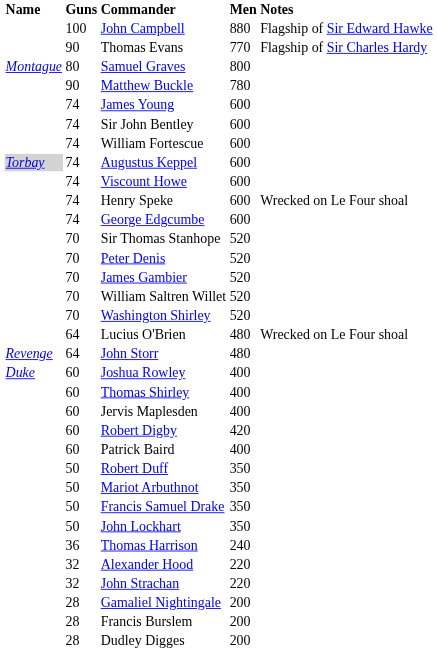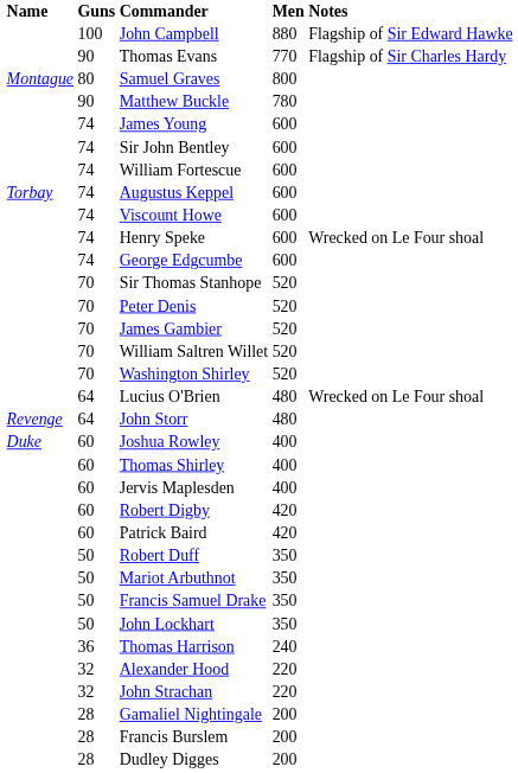 <table>
 <tr>
 <td><strong>Name</strong></td>
 <td><strong>Guns</strong></td>
 <td><strong>Commander</strong></td>
 <td><strong>Men</strong></td>
 <td><strong>Notes</strong></td>
 </tr>
 <tr>
 <td></td>
 <td>100</td>
 <td><a href='#'>John Campbell</a></td>
 <td>880</td>
 <td>Flagship of <a href='#'>Sir Edward Hawke</a></td>
 </tr>
 <tr>
 <td></td>
 <td>90</td>
 <td>Thomas Evans</td>
 <td>770</td>
 <td>Flagship of <a href='#'>Sir Charles Hardy</a></td>
 </tr>
 <tr>
 <td><em><a href='#'>Montague</a></em></td>
 <td>80</td>
 <td><a href='#'>Samuel Graves</a></td>
 <td>800</td>
 <td></td>
 </tr>
 <tr>
 <td></td>
 <td>90</td>
 <td><a href='#'>Matthew Buckle</a></td>
 <td>780</td>
 <td></td>
 </tr>
 <tr>
 <td></td>
 <td>74</td>
 <td><a href='#'>James Young</a></td>
 <td>600</td>
 <td></td>
 </tr>
 <tr>
 <td></td>
 <td>74</td>
 <td>Sir John Bentley</td>
 <td>600</td>
 <td></td>
 </tr>
 <tr>
 <td></td>
 <td>74</td>
 <td>William Fortescue</td>
 <td>600</td>
 <td></td>
 </tr>
 <tr>
-<td style="background: lightgrey;"><em><a href='#'>Torbay</a></em></td>
+<td><em><a href='#'>Torbay</a></em></td>
 <td>74</td>
 <td><a href='#'>Augustus Keppel</a></td>
 <td>600</td>
 <td></td>
 </tr>
 <tr>
 <td></td>
 <td>74</td>
 <td><a href='#'>Viscount Howe</a></td>
 <td>600</td>
 <td></td>
 </tr>
 <tr>
 <td></td>
 <td>74</td>
 <td>Henry Speke</td>
 <td>600</td>
 <td>Wrecked on Le Four shoal</td>
 </tr>
 <tr>
 <td></td>
 <td>74</td>
 <td><a href='#'>George Edgcumbe</a></td>
 <td>600</td>
 <td></td>
 </tr>
 <tr>
 <td></td>
 <td>70</td>
 <td>Sir Thomas Stanhope</td>
 <td>520</td>
 <td></td>
 </tr>
 <tr>
 <td></td>
 <td>70</td>
 <td><a href='#'>Peter Denis</a></td>
 <td>520</td>
 <td></td>
 </tr>
 <tr>
 <td></td>
 <td>70</td>
 <td><a href='#'>James Gambier</a></td>
 <td>520</td>
 <td></td>
 </tr>
 <tr>
 <td></td>
 <td>70</td>
 <td>William Saltren Willet</td>
 <td>520</td>
 <td></td>
 </tr>
 <tr>
 <td></td>
 <td>70</td>
 <td><a href='#'>Washington Shirley</a></td>
 <td>520</td>
 <td></td>
 </tr>
 <tr>
 <td></td>
 <td>64</td>
 <td>Lucius O'Brien</td>
 <td>480</td>
 <td>Wrecked on Le Four shoal</td>
 </tr>
 <tr>
 <td><em><a href='#'>Revenge</a></em></td>
 <td>64</td>
 <td><a href='#'>John Storr</a></td>
 <td>480</td>
 <td></td>
 </tr>
 <tr>
 <td><em><a href='#'>Duke</a></em></td>
 <td>60</td>
 <td><a href='#'>Joshua Rowley</a></td>
 <td>400</td>
 <td></td>
 </tr>
 <tr>
 <td></td>
 <td>60</td>
 <td><a href='#'>Thomas Shirley</a></td>
 <td>400</td>
 <td></td>
 </tr>
 <tr>
 <td></td>
 <td>60</td>
 <td>Jervis Maplesden</td>
 <td>400</td>
 <td></td>
 </tr>
 <tr>
 <td></td>
 <td>60</td>
 <td><a href='#'>Robert Digby</a></td>
 <td>420</td>
 <td></td>
 </tr>
 <tr>
 <td></td>
 <td>60</td>
 <td>Patrick Baird</td>
-<td>400</td>
+<td>420</td>
 <td></td>
 </tr>
 <tr>
 <td></td>
 <td>50</td>
 <td><a href='#'>Robert Duff</a></td>
 <td>350</td>
 <td></td>
 </tr>
 <tr>
 <td></td>
 <td>50</td>
 <td><a href='#'>Mariot Arbuthnot</a></td>
 <td>350</td>
 <td></td>
 </tr>
 <tr>
 <td></td>
 <td>50</td>
 <td><a href='#'>Francis Samuel Drake</a></td>
 <td>350</td>
 <td></td>
 </tr>
 <tr>
 <td></td>
 <td>50</td>
 <td><a href='#'>John Lockhart</a></td>
 <td>350</td>
 <td></td>
 </tr>
 <tr>
 <td></td>
 <td>36</td>
 <td><a href='#'>Thomas Harrison</a></td>
 <td>240</td>
 <td></td>
 </tr>
 <tr>
 <td></td>
 <td>32</td>
 <td><a href='#'>Alexander Hood</a></td>
 <td>220</td>
 <td></td>
 </tr>
 <tr>
 <td></td>
 <td>32</td>
 <td><a href='#'>John Strachan</a></td>
 <td>220</td>
 <td></td>
 </tr>
 <tr>
 <td></td>
 <td>28</td>
 <td><a href='#'>Gamaliel Nightingale</a></td>
 <td>200</td>
 <td></td>
 </tr>
 <tr>
 <td></td>
 <td>28</td>
 <td>Francis Burslem</td>
 <td>200</td>
 <td></td>
 </tr>
 <tr>
 <td></td>
 <td>28</td>
 <td>Dudley Digges</td>
 <td>200</td>
 <td></td>
 </tr>
 </table>
